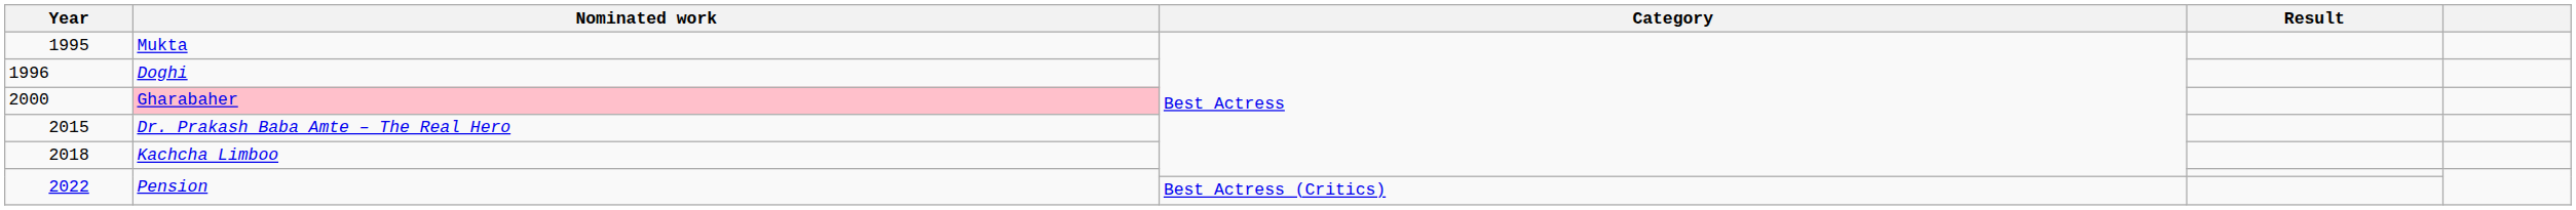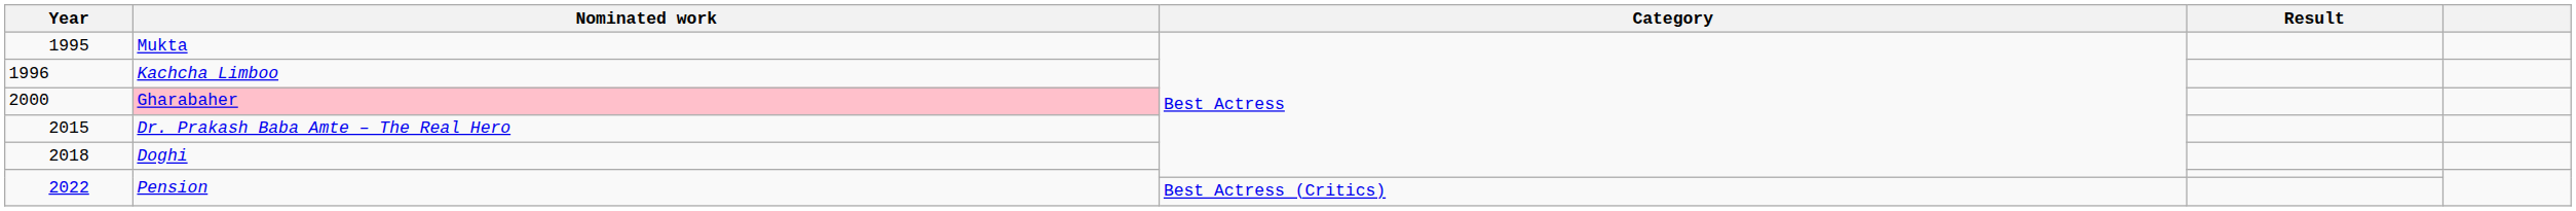 <table class="wikitable sortable" width=100%>
 <tr>
 <th width=5%>Year</th>
 <th width=40%>Nominated work</th>
 <th width=40%>Category</th>
 <th width=10%>Result</th>
 <th width=5%></th>
 </tr>
 <tr>
 <td style="text-align:center;">1995</td>
 <td><a href='#'>Mukta</a></td>
 <td rowspan="6"><a href='#'>Best Actress</a></td>
 <td></td>
 <td></td>
 </tr>
 <tr>
 <td>1996</td>
-<td><em><a href='#'>Doghi</a></em></td>
+<td><em><a href='#'>Kachcha Limboo</a></em></td>
 <td></td>
 <td style="text-align:center;"></td>
 </tr>
 <tr>
 <td>2000</td>
 <td style="background: pink;"><a href='#'>Gharabaher</a></td>
 <td></td>
 <td></td>
 </tr>
 <tr>
 <td style="text-align:center;">2015</td>
 <td><em><a href='#'>Dr. Prakash Baba Amte – The Real Hero</a></em></td>
 <td></td>
 <td style="text-align:center;"></td>
 </tr>
 <tr>
 <td style="text-align:center;">2018</td>
-<td><em><a href='#'>Kachcha Limboo</a></em></td>
+<td><em><a href='#'>Doghi</a></em></td>
 <td></td>
 <td style="text-align:center;"></td>
 </tr>
 <tr>
 <td rowspan="2" style="text-align:center;"><a href='#'>2022</a></td>
 <td rowspan="2"><a href='#'><em>Pension</em></a></td>
 <td></td>
 <td rowspan="2" style="text-align:center;"></td>
 </tr>
 <tr>
 <td><a href='#'>Best Actress (Critics)</a></td>
 <td></td>
 </tr>
 </table>
